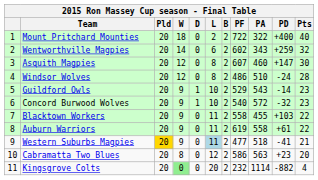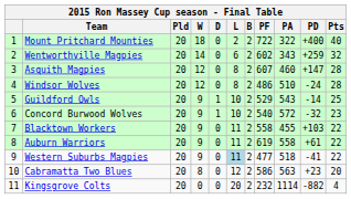 <table class="wikitable" style="text-align:center;">
 <tr>
 <th colspan="11">2015 Ron Massey Cup season - Final Table</th>
 </tr>
 <tr>
 <th width="20" abbr="Position"></th>
 <th width="210">Team</th>
 <th width="20" abbr="Played">Pld</th>
 <th width="20" abbr="Won">W</th>
 <th width="20" abbr="Drawn">D</th>
 <th width="20" abbr="Lost">L</th>
 <th abbr="Byes" withd="20">B</th>
 <th width="20" abbr="Points For">PF</th>
 <th width="20" abbr="Points Against">PA</th>
 <th width="30" abbr="Points Difference">PD</th>
 <th width="20" abbr="Points">Pts</th>
 </tr>
 <tr style="background: #ccffcc;">
 <td>1</td>
 <td style="text-align:left;"> <a href='#'>Mount Pritchard Mounties</a></td>
 <td>20</td>
 <td>18</td>
 <td>0</td>
 <td>2</td>
 <td>2</td>
 <td>722</td>
 <td>322</td>
 <td>+400</td>
 <td>40</td>
 </tr>
 <tr style="background: #ccffcc;">
 <td>2</td>
 <td style="text-align:left;"> <a href='#'>Wentworthville Magpies</a></td>
 <td>20</td>
 <td>14</td>
 <td>0</td>
 <td>6</td>
 <td>2</td>
 <td>602</td>
 <td>343</td>
 <td>+259</td>
 <td>32</td>
 </tr>
 <tr style="background: #ccffcc;">
 <td>3</td>
 <td style="text-align:left;"> <a href='#'>Asquith Magpies</a></td>
 <td>20</td>
 <td>12</td>
 <td>0</td>
 <td>8</td>
 <td>2</td>
 <td>607</td>
 <td>460</td>
 <td>+147</td>
-<td>30</td>
+<td>28</td>
 </tr>
 <tr style="background: #ccffcc;">
 <td>4</td>
 <td style="text-align:left;"> <a href='#'>Windsor Wolves</a></td>
 <td>20</td>
 <td>12</td>
 <td>0</td>
 <td>8</td>
 <td>2</td>
 <td>486</td>
 <td>510</td>
 <td>-24</td>
 <td>28</td>
 </tr>
 <tr style="background: #ccffcc;">
 <td>5</td>
 <td style="text-align:left;"> <a href='#'>Guildford Owls</a></td>
 <td>20</td>
 <td>9</td>
 <td>1</td>
 <td>10</td>
 <td>2</td>
 <td>529</td>
 <td>543</td>
 <td>-14</td>
-<td>23</td>
+<td>25</td>
 </tr>
 <tr style="background: #ccffcc;">
 <td>6</td>
 <td style="text-align:left;">Concord Burwood Wolves</td>
 <td>20</td>
 <td>9</td>
 <td>1</td>
 <td>10</td>
 <td>2</td>
 <td>540</td>
 <td>572</td>
 <td>-32</td>
 <td>23</td>
 </tr>
 <tr style="background: #ccffcc;">
 <td>7</td>
 <td style="text-align:left;"> <a href='#'>Blacktown Workers</a></td>
 <td>20</td>
 <td>9</td>
 <td>0</td>
 <td>11</td>
 <td>2</td>
 <td>558</td>
 <td>455</td>
 <td>+103</td>
 <td>22</td>
 </tr>
 <tr style="background: #ccffcc;">
 <td>8</td>
 <td style="text-align:left;"> <a href='#'>Auburn Warriors</a></td>
 <td>20</td>
 <td>9</td>
 <td>0</td>
 <td>11</td>
 <td>2</td>
 <td>619</td>
 <td>558</td>
 <td>+61</td>
 <td>22</td>
 </tr>
 <tr>
 <td>9</td>
 <td style="text-align:left;"> <a href='#'>Western Suburbs Magpies</a></td>
-<td style="background: gold;">20</td>
+<td>20</td>
 <td>9</td>
 <td>0</td>
 <td style="background: lightblue;">11</td>
 <td>2</td>
 <td>477</td>
 <td>518</td>
 <td>-41</td>
-<td>21</td>
+<td>22</td>
 </tr>
 <tr>
 <td>10</td>
 <td style="text-align:left;"> <a href='#'>Cabramatta Two Blues</a></td>
 <td>20</td>
 <td>8</td>
 <td>0</td>
 <td>12</td>
 <td>2</td>
 <td>586</td>
 <td>563</td>
 <td>+23</td>
 <td>20</td>
 </tr>
 <tr>
 <td>11</td>
 <td style="text-align:left;"> <a href='#'>Kingsgrove Colts</a></td>
 <td>20</td>
-<td style="background: lightgreen;">0</td>
+<td>0</td>
 <td>0</td>
 <td>20</td>
 <td>2</td>
 <td>232</td>
 <td>1114</td>
 <td>-882</td>
 <td>4</td>
 </tr>
 </table>
